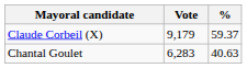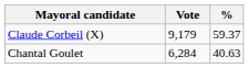 <table class="wikitable">
 <tr>
 <th bgcolor="#DDDDFF" width="200px">Mayoral candidate</th>
 <th bgcolor="#DDDDFF" width="50px">Vote</th>
 <th bgcolor="#DDDDFF" width="30px">%</th>
 </tr>
 <tr>
 <td><a href='#'>Claude Corbeil</a> (X)</td>
 <td>9,179</td>
 <td>59.37</td>
 </tr>
 <tr>
 <td>Chantal Goulet</td>
-<td>6,283</td>
+<td>6,284</td>
 <td>40.63</td>
 </tr>
 </table>
